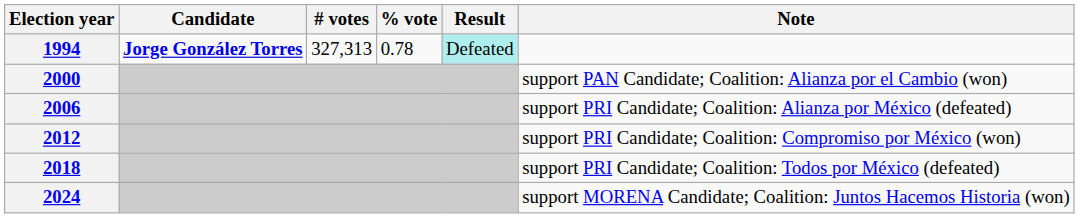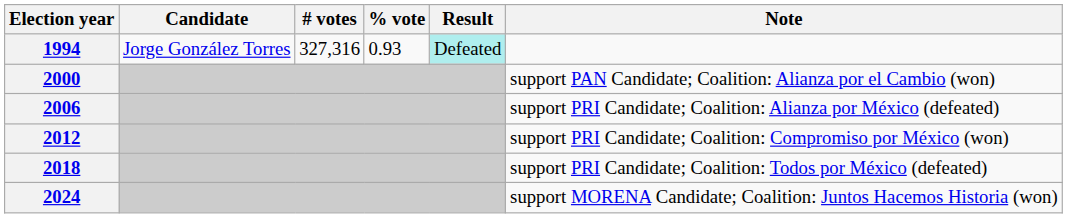 <table class="wikitable">
 <tr>
 <th>Election year</th>
 <th>Candidate</th>
 <th># votes</th>
 <th>% vote</th>
 <th>Result</th>
 <th>Note</th>
 </tr>
 <tr>
 <th><a href='#'>1994</a></th>
-<td><strong><a href='#'>Jorge González Torres</a></strong></td>
-<td>327,313</td>
-<td>0.78</td>
+<td><a href='#'>Jorge González Torres</a></td>
+<td>327,316</td>
+<td>0.93</td>
 <td style="background: paleturquoise;"> Defeated</td>
 <td></td>
 </tr>
 <tr>
 <th><a href='#'>2000</a></th>
 <td colspan="4" bgcolor="#cccccc"></td>
 <td>support <a href='#'>PAN</a> Candidate; Coalition: <a href='#'>Alianza por el Cambio</a> (won)</td>
 </tr>
 <tr>
 <th><a href='#'>2006</a></th>
 <td colspan="4" bgcolor="#cccccc"></td>
 <td>support <a href='#'>PRI</a> Candidate; Coalition: <a href='#'>Alianza por México</a> (defeated)</td>
 </tr>
 <tr>
 <th><a href='#'>2012</a></th>
 <td colspan="4" bgcolor="#cccccc"></td>
 <td>support <a href='#'>PRI</a> Candidate; Coalition: <a href='#'>Compromiso por México</a> (won)</td>
 </tr>
 <tr>
 <th><a href='#'>2018</a></th>
 <td colspan="4" bgcolor="#cccccc"></td>
 <td>support <a href='#'>PRI</a> Candidate; Coalition: <a href='#'>Todos por México</a> (defeated)</td>
 </tr>
 <tr>
 <th><a href='#'>2024</a></th>
 <td colspan="4" bgcolor="#cccccc"></td>
 <td>support <a href='#'>MORENA</a> Candidate; Coalition: <a href='#'>Juntos Hacemos Historia</a> (won)</td>
 </tr>
 </table>
